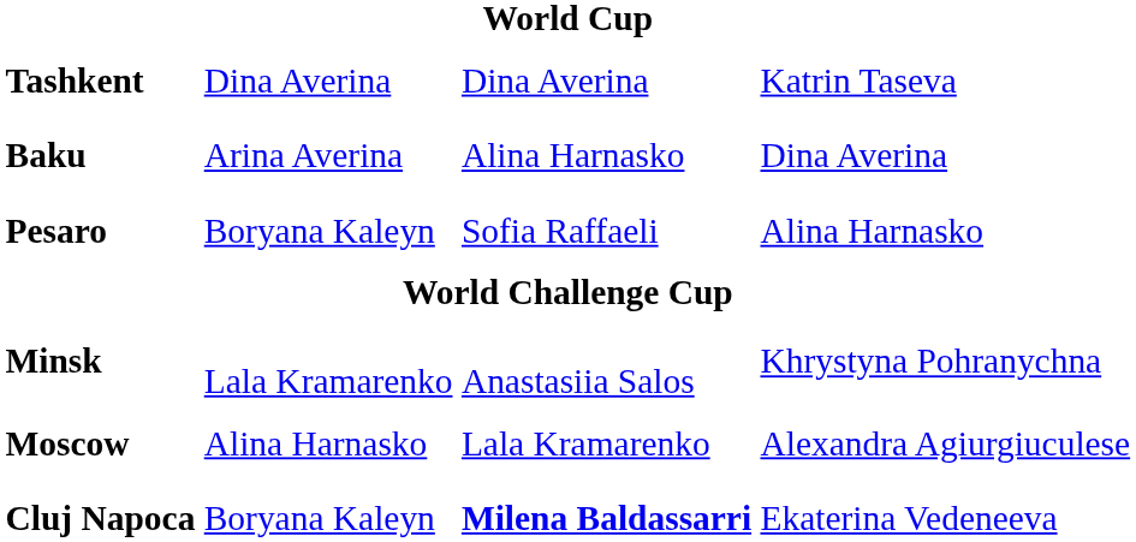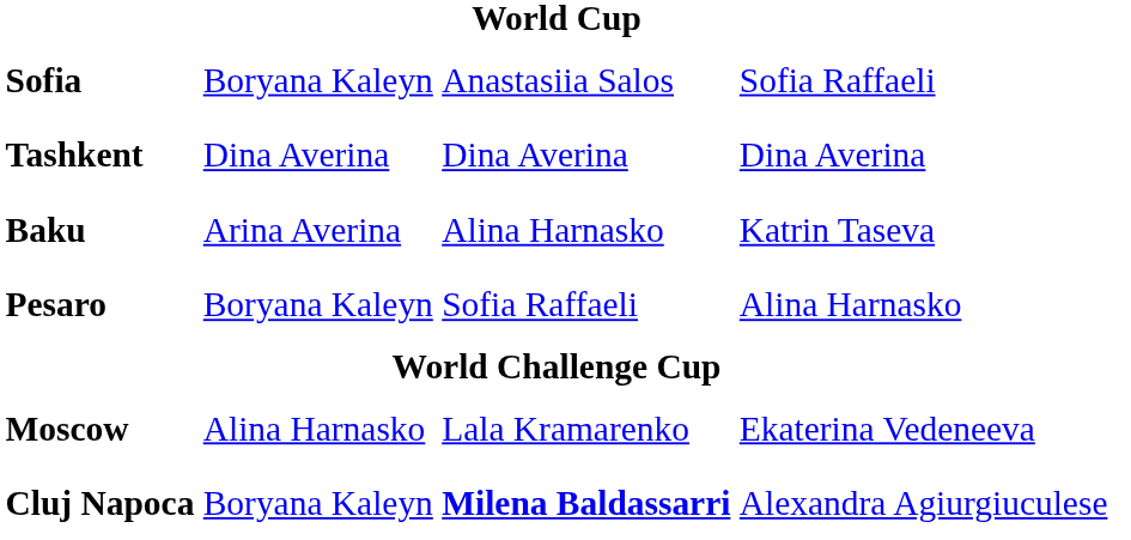 <table>
 <tr>
 <td colspan="4" style="text-align:center;"><strong>World Cup</strong></td>
 </tr>
 <tr>
+<th scope=row style="text-align:left">Sofia</th>
+<td style="height:30px;"> <a href='#'>Boryana Kaleyn</a></td>
+<td style="height:30px;"> <a href='#'>Anastasiia Salos</a></td>
+<td style="height:30px;"> <a href='#'>Sofia Raffaeli</a></td>
+</tr>
+<tr>
 <th scope=row style="text-align:left">Tashkent</th>
 <td style="height:30px;"> <a href='#'>Dina Averina</a></td>
 <td style="height:30px;"> <a href='#'>Dina Averina</a></td>
-<td style="height:30px;"> <a href='#'>Katrin Taseva</a></td>
+<td style="height:30px;"> <a href='#'>Dina Averina</a></td>
 </tr>
 <tr>
 <th scope=row style="text-align:left">Baku</th>
 <td style="height:30px;"> <a href='#'>Arina Averina</a></td>
 <td style="height:30px;"> <a href='#'>Alina Harnasko</a></td>
-<td style="height:30px;"> <a href='#'>Dina Averina</a></td>
+<td style="height:30px;"> <a href='#'>Katrin Taseva</a></td>
 </tr>
 <tr>
 <th scope=row style="text-align:left">Pesaro</th>
 <td style="height:30px;"> <a href='#'>Boryana Kaleyn</a></td>
 <td style="height:30px;"> <a href='#'>Sofia Raffaeli</a></td>
 <td style="height:30px;"> <a href='#'>Alina Harnasko</a></td>
 </tr>
 <tr>
 <td colspan="4" style="text-align:center;"><strong>World Challenge Cup</strong></td>
 </tr>
 <tr>
-<th scope=row style="text-align:left">Minsk</th>
-<td style="height:30px;"><br> <a href='#'>Lala Kramarenko</a></td>
-<td style="height:30px;"><br> <a href='#'>Anastasiia Salos</a></td>
-<td style="height:30px;"> <a href='#'>Khrystyna Pohranychna</a></td>
-</tr>
-<tr>
 <th scope=row style="text-align:left">Moscow</th>
 <td style="height:30px;"> <a href='#'>Alina Harnasko</a></td>
 <td style="height:30px;"> <a href='#'>Lala Kramarenko</a></td>
-<td style="height:30px;"> <a href='#'>Alexandra Agiurgiuculese</a></td>
+<td style="height:30px;"> <a href='#'>Ekaterina Vedeneeva</a></td>
 </tr>
 <tr>
 <th scope=row style="text-align:left">Cluj Napoca</th>
 <td style="height:30px;"> <a href='#'>Boryana Kaleyn </a></td>
 <td style="height:30px;"><strong> <a href='#'>Milena Baldassarri</a></strong></td>
-<td style="height:30px;"> <a href='#'>Ekaterina Vedeneeva</a></td>
+<td style="height:30px;"> <a href='#'>Alexandra Agiurgiuculese</a></td>
 </tr>
 <tr>
 </tr>
 </table>
